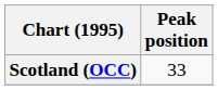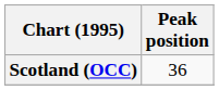 <table class="wikitable sortable plainrowheaders" style="text-align:center">
 <tr>
 <th scope="col">Chart (1995)</th>
 <th scope="col">Peak<br>position</th>
 </tr>
 <tr>
 <th scope="row">Scotland (<a href='#'>OCC</a>)</th>
-<td>33</td>
+<td>36</td>
 </tr>
 <tr>
 </tr>
 </table>
